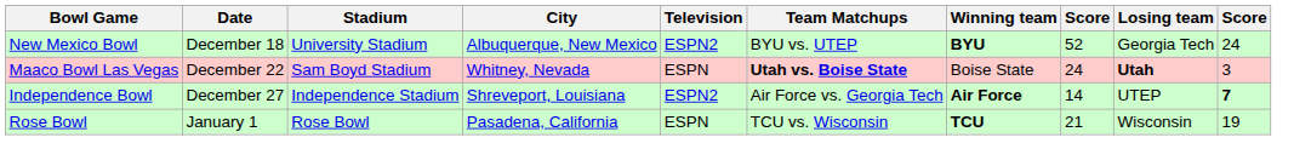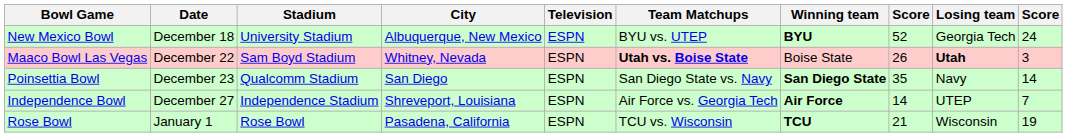 <table class="wikitable">
 <tr>
 <th>Bowl Game</th>
 <th>Date</th>
 <th>Stadium</th>
 <th>City</th>
 <th>Television</th>
 <th>Team Matchups</th>
 <th>Winning team</th>
 <th>Score</th>
 <th>Losing team</th>
 <th>Score</th>
 </tr>
 <tr bgcolor=#ccffcc>
 <td><a href='#'>New Mexico Bowl</a></td>
 <td>December 18</td>
 <td><a href='#'>University Stadium</a></td>
 <td><a href='#'>Albuquerque, New Mexico</a></td>
-<td><a href='#'>ESPN2</a></td>
+<td><a href='#'>ESPN</a></td>
 <td>BYU vs. <a href='#'>UTEP</a></td>
 <td><strong>BYU</strong></td>
 <td>52</td>
 <td>Georgia Tech</td>
 <td>24</td>
 </tr>
 <tr bgcolor=#ffcccc>
 <td><a href='#'>Maaco Bowl Las Vegas</a></td>
 <td>December 22</td>
 <td><a href='#'>Sam Boyd Stadium</a></td>
 <td><a href='#'>Whitney, Nevada</a></td>
 <td>ESPN</td>
 <td><strong>Utah vs. <a href='#'>Boise State</a></strong></td>
 <td>Boise State</td>
-<td>24</td>
+<td>26</td>
 <td><strong>Utah</strong></td>
 <td>3</td>
+</tr>
+<tr bgcolor=#ccffcc>
+<td><a href='#'>Poinsettia Bowl</a></td>
+<td>December 23</td>
+<td><a href='#'>Qualcomm Stadium</a></td>
+<td><a href='#'>San Diego</a></td>
+<td>ESPN</td>
+<td>San Diego State vs. <a href='#'>Navy</a></td>
+<td><strong>San Diego State</strong></td>
+<td>35</td>
+<td>Navy</td>
+<td>14</td>
 </tr>
 <tr bgcolor=#ccffcc>
 <td><a href='#'>Independence Bowl</a></td>
 <td>December 27</td>
 <td><a href='#'>Independence Stadium</a></td>
 <td><a href='#'>Shreveport, Louisiana</a></td>
-<td><a href='#'>ESPN2</a></td>
+<td>ESPN</td>
 <td>Air Force vs. <a href='#'>Georgia Tech</a></td>
 <td><strong>Air Force</strong></td>
 <td>14</td>
 <td>UTEP</td>
-<td><strong>7</strong></td>
+<td>7</td>
 </tr>
 <tr bgcolor=#ccffcc>
 <td><a href='#'>Rose Bowl</a></td>
 <td>January 1</td>
 <td><a href='#'>Rose Bowl</a></td>
 <td><a href='#'>Pasadena, California</a></td>
 <td>ESPN</td>
 <td>TCU vs. <a href='#'>Wisconsin</a></td>
 <td><strong>TCU</strong></td>
 <td>21</td>
 <td>Wisconsin</td>
 <td>19</td>
 </tr>
 </table>
